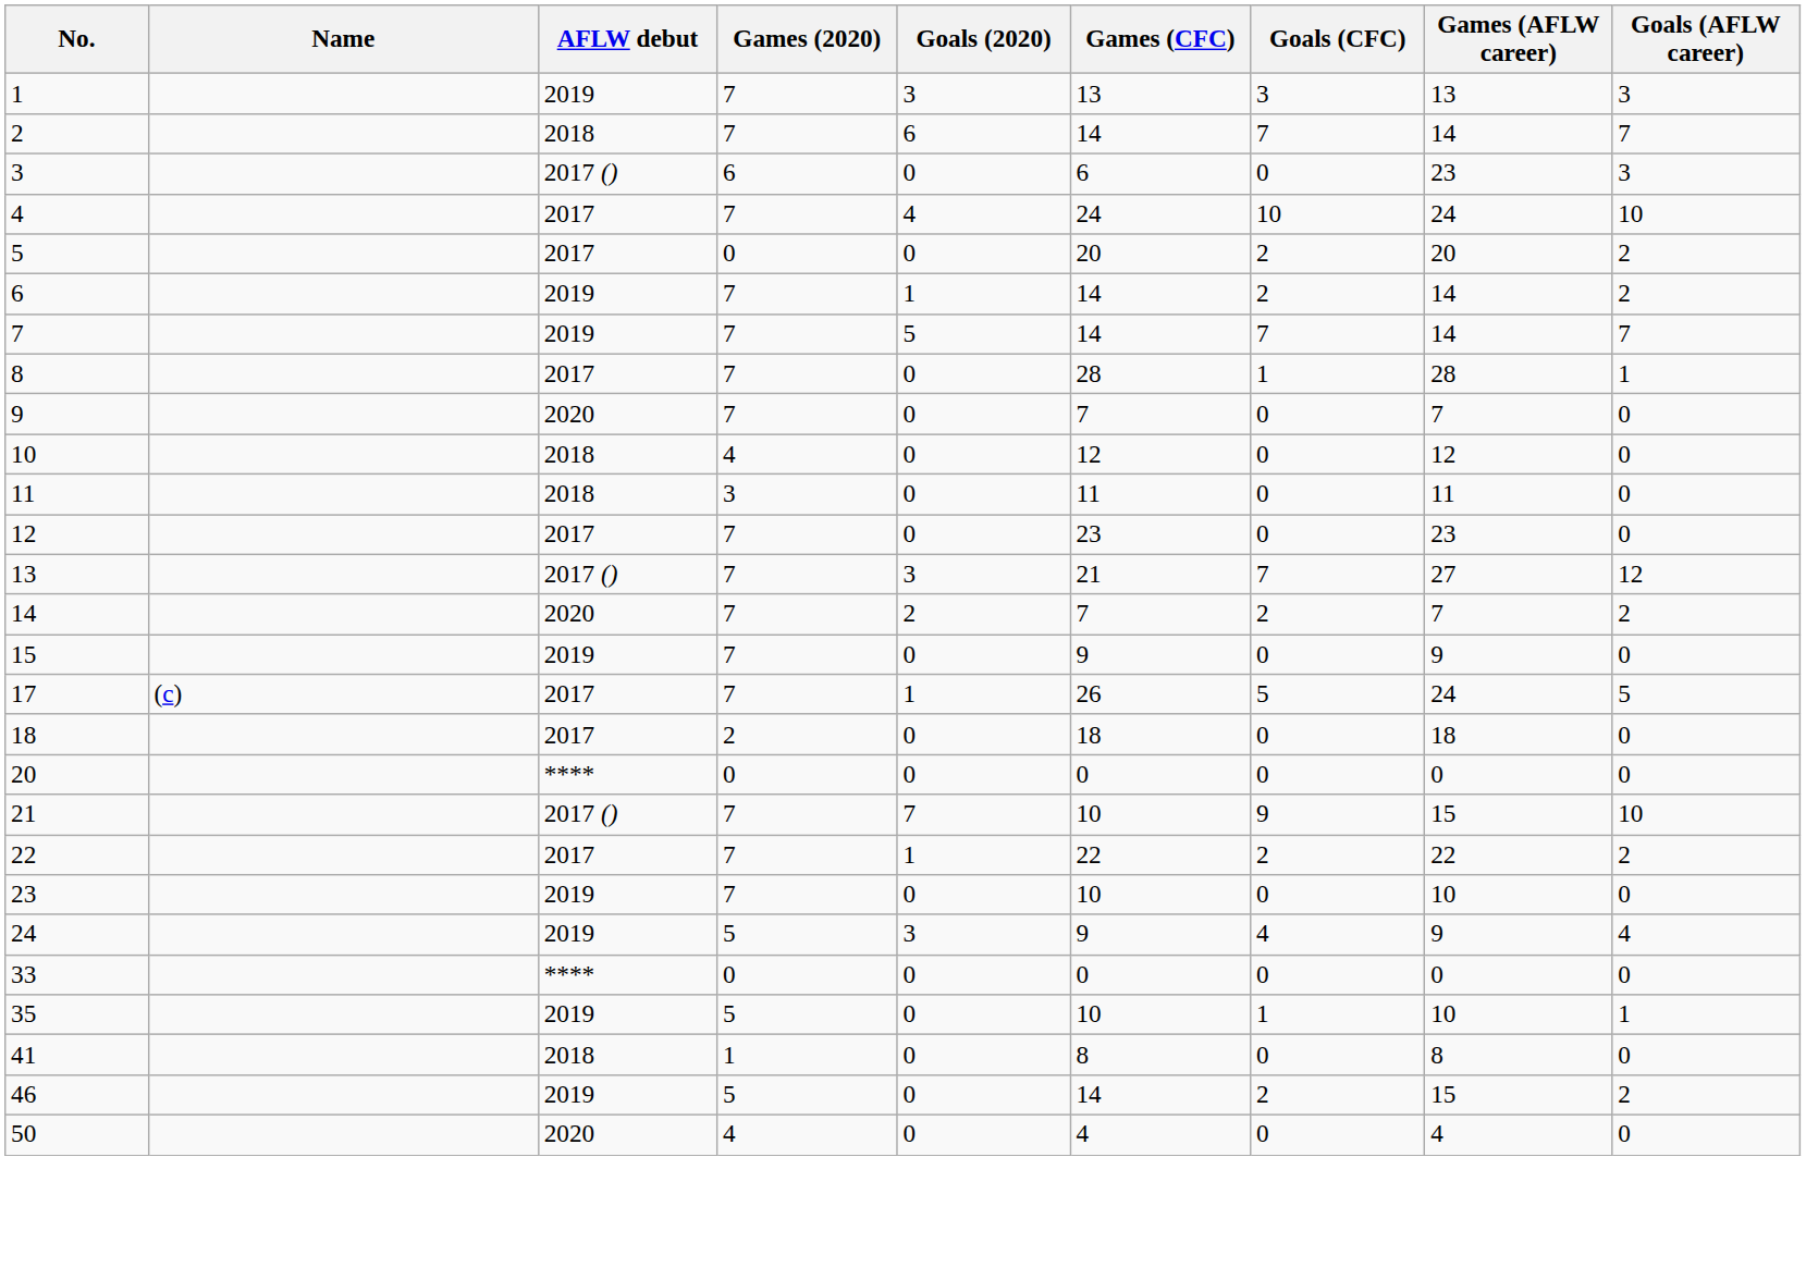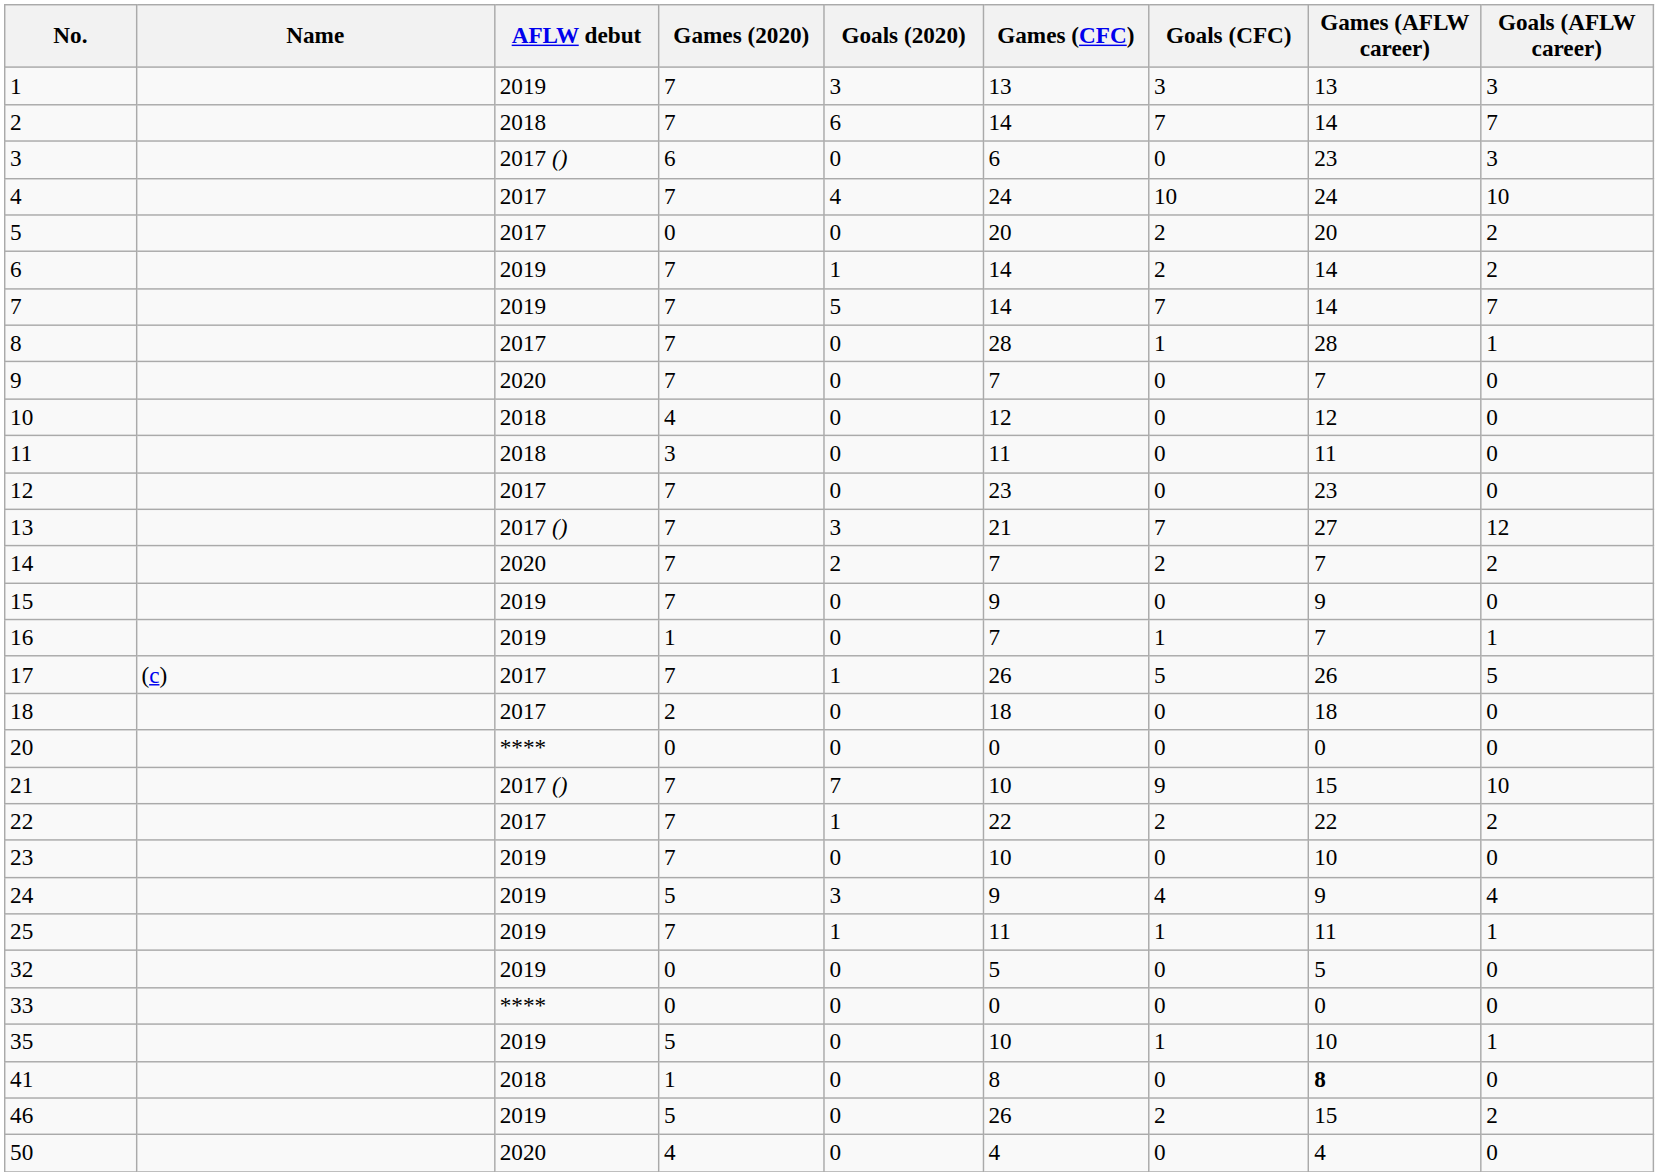 <table class="wikitable sortable" style="width:90%;">
 <tr style="background:#efefef;">
 <th width=2%>No.</th>
 <th width=6%>Name</th>
 <th width=2%><a href='#'>AFLW</a> debut</th>
 <th width=2%>Games (2020)</th>
 <th width=2%>Goals (2020)</th>
 <th width=2%>Games (<a href='#'>CFC</a>)</th>
 <th width=2%>Goals (CFC)</th>
 <th width=2%>Games (AFLW career)</th>
 <th width=2%>Goals (AFLW career)</th>
 </tr>
 <tr>
 <td align=left>1</td>
 <td></td>
 <td>2019</td>
 <td>7</td>
 <td>3</td>
 <td>13</td>
 <td>3</td>
 <td>13</td>
 <td>3</td>
 </tr>
 <tr>
 <td align=left>2</td>
 <td></td>
 <td>2018</td>
 <td>7</td>
 <td>6</td>
 <td>14</td>
 <td>7</td>
 <td>14</td>
 <td>7</td>
 </tr>
 <tr>
 <td align=left>3</td>
 <td></td>
 <td>2017 <em>()</em></td>
 <td>6</td>
 <td>0</td>
 <td>6</td>
 <td>0</td>
 <td>23</td>
 <td>3</td>
 </tr>
 <tr>
 <td align=left>4</td>
 <td></td>
 <td>2017</td>
 <td>7</td>
 <td>4</td>
 <td>24</td>
 <td>10</td>
 <td>24</td>
 <td>10</td>
 </tr>
 <tr>
 <td align=left>5</td>
 <td></td>
 <td>2017</td>
 <td>0</td>
 <td>0</td>
 <td>20</td>
 <td>2</td>
 <td>20</td>
 <td>2</td>
 </tr>
 <tr>
 <td align=left>6</td>
 <td></td>
 <td>2019</td>
 <td>7</td>
 <td>1</td>
 <td>14</td>
 <td>2</td>
 <td>14</td>
 <td>2</td>
 </tr>
 <tr>
 <td align=left>7</td>
 <td></td>
 <td>2019</td>
 <td>7</td>
 <td>5</td>
 <td>14</td>
 <td>7</td>
 <td>14</td>
 <td>7</td>
 </tr>
 <tr>
 <td align=left>8</td>
 <td></td>
 <td>2017</td>
 <td>7</td>
 <td>0</td>
 <td>28</td>
 <td>1</td>
 <td>28</td>
 <td>1</td>
 </tr>
 <tr>
 <td align=left>9</td>
 <td></td>
 <td>2020</td>
 <td>7</td>
 <td>0</td>
 <td>7</td>
 <td>0</td>
 <td>7</td>
 <td>0</td>
 </tr>
 <tr>
 <td align=left>10</td>
 <td></td>
 <td>2018</td>
 <td>4</td>
 <td>0</td>
 <td>12</td>
 <td>0</td>
 <td>12</td>
 <td>0</td>
 </tr>
 <tr>
 <td align=left>11</td>
 <td></td>
 <td>2018</td>
 <td>3</td>
 <td>0</td>
 <td>11</td>
 <td>0</td>
 <td>11</td>
 <td>0</td>
 </tr>
 <tr>
 <td align=left>12</td>
 <td></td>
 <td>2017</td>
 <td>7</td>
 <td>0</td>
 <td>23</td>
 <td>0</td>
 <td>23</td>
 <td>0</td>
 </tr>
 <tr>
 <td align=left>13</td>
 <td></td>
 <td>2017 <em>()</em></td>
 <td>7</td>
 <td>3</td>
 <td>21</td>
 <td>7</td>
 <td>27</td>
 <td>12</td>
 </tr>
 <tr>
 <td align=left>14</td>
 <td></td>
 <td>2020</td>
 <td>7</td>
 <td>2</td>
 <td>7</td>
 <td>2</td>
 <td>7</td>
 <td>2</td>
 </tr>
 <tr>
 <td align=left>15</td>
 <td></td>
 <td>2019</td>
 <td>7</td>
 <td>0</td>
 <td>9</td>
 <td>0</td>
 <td>9</td>
 <td>0</td>
 </tr>
 <tr>
+<td align=left>16</td>
+<td></td>
+<td>2019</td>
+<td>1</td>
+<td>0</td>
+<td>7</td>
+<td>1</td>
+<td>7</td>
+<td>1</td>
+</tr>
+<tr>
 <td align=left>17</td>
 <td> (<a href='#'>c</a>)</td>
 <td>2017</td>
 <td>7</td>
 <td>1</td>
 <td>26</td>
 <td>5</td>
-<td>24</td>
+<td>26</td>
 <td>5</td>
 </tr>
 <tr>
 <td align=left>18</td>
 <td></td>
 <td>2017</td>
 <td>2</td>
 <td>0</td>
 <td>18</td>
 <td>0</td>
 <td>18</td>
 <td>0</td>
 </tr>
 <tr>
 <td align=left>20</td>
 <td></td>
 <td>****</td>
 <td>0</td>
 <td>0</td>
 <td>0</td>
 <td>0</td>
 <td>0</td>
 <td>0</td>
 </tr>
 <tr>
 <td align=left>21</td>
 <td></td>
 <td>2017 <em>()</em></td>
 <td>7</td>
 <td>7</td>
 <td>10</td>
 <td>9</td>
 <td>15</td>
 <td>10</td>
 </tr>
 <tr>
 <td align=left>22</td>
 <td></td>
 <td>2017</td>
 <td>7</td>
 <td>1</td>
 <td>22</td>
 <td>2</td>
 <td>22</td>
 <td>2</td>
 </tr>
 <tr>
 <td align=left>23</td>
 <td></td>
 <td>2019</td>
 <td>7</td>
 <td>0</td>
 <td>10</td>
 <td>0</td>
 <td>10</td>
 <td>0</td>
 </tr>
 <tr>
 <td align=left>24</td>
 <td></td>
 <td>2019</td>
 <td>5</td>
 <td>3</td>
 <td>9</td>
 <td>4</td>
 <td>9</td>
 <td>4</td>
 </tr>
 <tr>
+<td align=left>25</td>
+<td></td>
+<td>2019</td>
+<td>7</td>
+<td>1</td>
+<td>11</td>
+<td>1</td>
+<td>11</td>
+<td>1</td>
+</tr>
+<tr>
+<td align=left>32</td>
+<td></td>
+<td>2019</td>
+<td>0</td>
+<td>0</td>
+<td>5</td>
+<td>0</td>
+<td>5</td>
+<td>0</td>
+</tr>
+<tr>
 <td align=left>33</td>
 <td></td>
 <td>****</td>
 <td>0</td>
 <td>0</td>
 <td>0</td>
 <td>0</td>
 <td>0</td>
 <td>0</td>
 </tr>
 <tr>
 <td align=left>35</td>
 <td></td>
 <td>2019</td>
 <td>5</td>
 <td>0</td>
 <td>10</td>
 <td>1</td>
 <td>10</td>
 <td>1</td>
 </tr>
 <tr>
 <td align=left>41</td>
 <td></td>
 <td>2018</td>
 <td>1</td>
 <td>0</td>
 <td>8</td>
 <td>0</td>
-<td>8</td>
+<td><strong>8</strong></td>
 <td>0</td>
 </tr>
 <tr>
 <td align=left>46</td>
 <td></td>
 <td>2019</td>
 <td>5</td>
 <td>0</td>
-<td>14</td>
+<td>26</td>
 <td>2</td>
 <td>15</td>
 <td>2</td>
 </tr>
 <tr>
 <td align=left>50</td>
 <td></td>
 <td>2020</td>
 <td>4</td>
 <td>0</td>
 <td>4</td>
 <td>0</td>
 <td>4</td>
 <td>0</td>
 </tr>
 </table>
